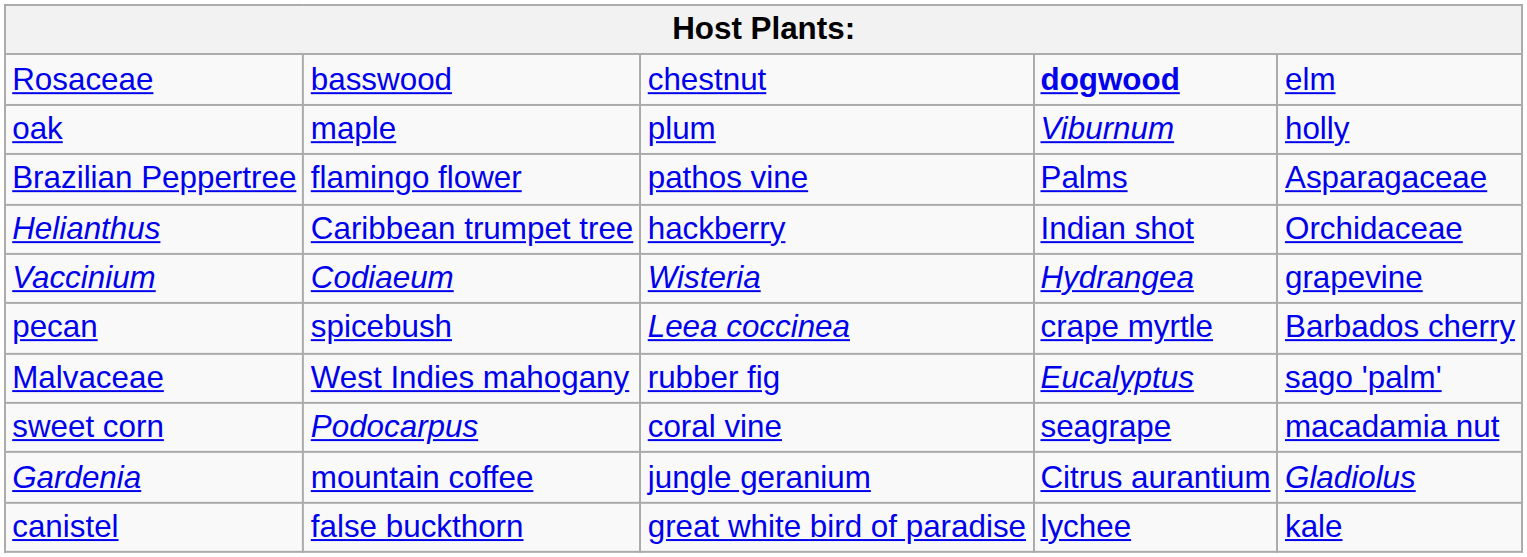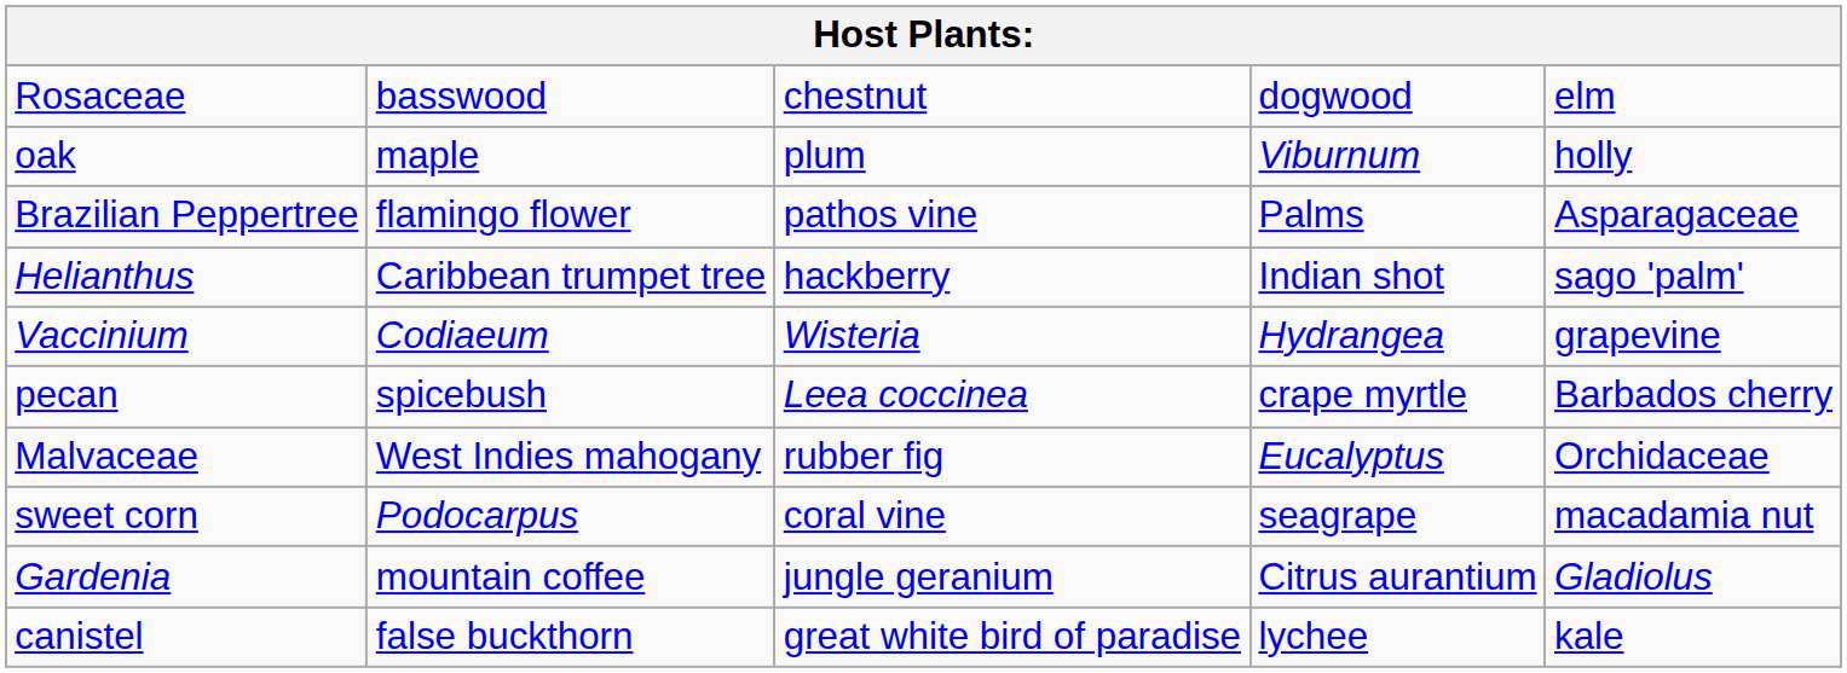 <table class="wikitable">
 <tr>
 <th colspan="5">Host Plants:</th>
 </tr>
 <tr>
 <td><a href='#'>Rosaceae</a></td>
 <td><a href='#'>basswood</a></td>
 <td><a href='#'>chestnut</a></td>
-<td><strong><a href='#'>dogwood</a></strong></td>
+<td><a href='#'>dogwood</a></td>
 <td><a href='#'>elm</a></td>
 </tr>
 <tr>
 <td><a href='#'>oak</a></td>
 <td><a href='#'>maple</a></td>
 <td><a href='#'>plum</a></td>
 <td><em><a href='#'>Viburnum</a></em></td>
 <td><a href='#'>holly</a></td>
 </tr>
 <tr>
 <td><a href='#'>Brazilian Peppertree</a></td>
 <td><a href='#'>flamingo flower</a></td>
 <td><a href='#'>pathos vine</a></td>
 <td><a href='#'>Palms</a></td>
 <td><a href='#'>Asparagaceae</a></td>
 </tr>
 <tr>
 <td><em><a href='#'>Helianthus</a></em></td>
 <td><a href='#'>Caribbean trumpet tree</a></td>
 <td><a href='#'>hackberry</a></td>
 <td><a href='#'>Indian shot</a></td>
-<td><a href='#'>Orchidaceae</a></td>
+<td><a href='#'>sago 'palm'</a></td>
 </tr>
 <tr>
 <td><em><a href='#'>Vaccinium</a></em></td>
 <td><em><a href='#'>Codiaeum</a></em></td>
 <td><em><a href='#'>Wisteria</a></em></td>
 <td><em><a href='#'>Hydrangea</a></em></td>
 <td><a href='#'>grapevine</a></td>
 </tr>
 <tr>
 <td><a href='#'>pecan</a></td>
 <td><a href='#'>spicebush</a></td>
 <td><em><a href='#'>Leea coccinea</a></em></td>
 <td><a href='#'>crape myrtle</a></td>
 <td><a href='#'>Barbados cherry</a></td>
 </tr>
 <tr>
 <td><a href='#'>Malvaceae</a></td>
 <td><a href='#'>West Indies mahogany</a></td>
 <td><a href='#'>rubber fig</a></td>
 <td><em><a href='#'>Eucalyptus</a></em></td>
-<td><a href='#'>sago 'palm'</a></td>
+<td><a href='#'>Orchidaceae</a></td>
 </tr>
 <tr>
 <td><a href='#'>sweet corn</a></td>
 <td><em><a href='#'>Podocarpus</a></em></td>
 <td><a href='#'>coral vine</a></td>
 <td><a href='#'>seagrape</a></td>
 <td><a href='#'>macadamia nut</a></td>
 </tr>
 <tr>
 <td><em><a href='#'>Gardenia</a></em></td>
 <td><a href='#'>mountain coffee</a></td>
 <td><a href='#'>jungle geranium</a></td>
 <td><a href='#'>Citrus aurantium</a></td>
 <td><em><a href='#'>Gladiolus</a></em></td>
 </tr>
 <tr>
 <td><a href='#'>canistel</a></td>
 <td><a href='#'>false buckthorn</a></td>
 <td><a href='#'>great white bird of paradise</a></td>
 <td><a href='#'>lychee</a></td>
 <td><a href='#'>kale</a></td>
 </tr>
 </table>
